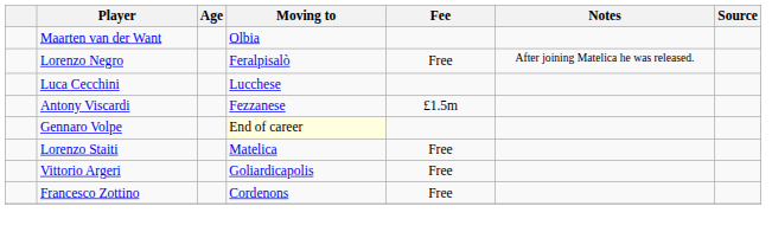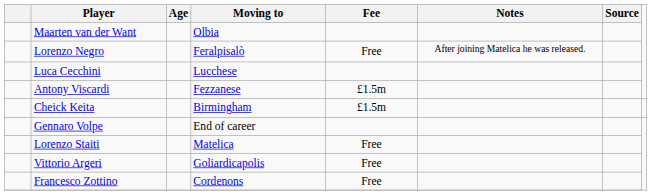 <table class="wikitable sortable">
 <tr>
 <th style="width:30px;"></th>
 <th style="width:180px;">Player</th>
 <th style="width:20px;">Age</th>
 <th style="width:180px;">Moving to</th>
 <th style="width:120px;" class="unsortable">Fee</th>
 <th style="width:250px;" class="unsortable">Notes</th>
 <th style="width:20px;">Source</th>
 </tr>
 <tr>
 <td align=center></td>
 <td> <a href='#'>Maarten van der Want</a></td>
 <td align=center></td>
 <td> <a href='#'>Olbia</a></td>
 <td align=center></td>
 <td align=center></td>
 <td></td>
 </tr>
 <tr>
 <td align=center></td>
 <td> <a href='#'>Lorenzo Negro</a></td>
 <td align=center></td>
 <td> <a href='#'>Feralpisalò</a></td>
 <td align=center>Free</td>
 <td align=center><sup>After joining Matelica he was released.</sup></td>
 <td></td>
 </tr>
 <tr>
 <td align=center></td>
 <td> <a href='#'>Luca Cecchini</a></td>
 <td align=center></td>
 <td> <a href='#'>Lucchese</a></td>
 <td align=center></td>
 <td align=center></td>
 <td></td>
 </tr>
 <tr>
 <td align=center></td>
 <td> <a href='#'>Antony Viscardi</a></td>
 <td align=center></td>
 <td> <a href='#'>Fezzanese</a></td>
 <td align=center>£1.5m</td>
 <td align=center></td>
 <td></td>
 </tr>
 <tr>
 <td align=center></td>
+<td> <a href='#'>Cheick Keita</a></td>
+<td align=center></td>
+<td> <a href='#'>Birmingham</a></td>
+<td align=center>£1.5m</td>
+<td align=center></td>
+<td align=center></td>
+<td></td>
+</tr>
+<tr>
+<td align=center></td>
 <td> <a href='#'>Gennaro Volpe</a></td>
 <td align=center></td>
-<td style="background: lightyellow;">End of career</td>
+<td>End of career</td>
 <td align=center></td>
 <td align=center></td>
 <td></td>
 </tr>
 <tr>
 <td align=center></td>
 <td> <a href='#'>Lorenzo Staiti</a></td>
 <td align=center></td>
 <td> <a href='#'>Matelica</a></td>
 <td align=center>Free</td>
 <td align=center></td>
 <td></td>
 </tr>
 <tr>
 <td align=center></td>
 <td> <a href='#'>Vittorio Argeri</a></td>
 <td align=center></td>
 <td> <a href='#'>Goliardicapolis</a></td>
 <td align=center>Free</td>
 <td align=center></td>
 <td></td>
 </tr>
 <tr>
 <td align=center></td>
 <td> <a href='#'>Francesco Zottino</a></td>
 <td align=center></td>
 <td> <a href='#'>Cordenons</a></td>
 <td align=center>Free</td>
 <td align=center></td>
 <td></td>
 </tr>
 <tr>
 </tr>
 </table>
